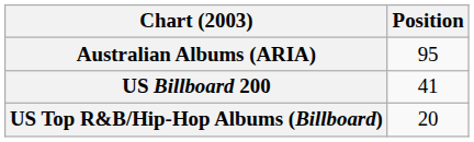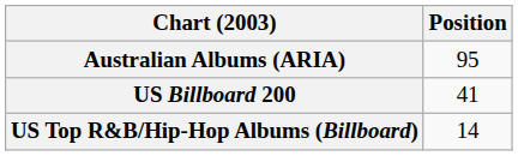 <table class="wikitable sortable plainrowheaders">
 <tr>
 <th>Chart (2003)</th>
 <th>Position</th>
 </tr>
 <tr>
 <th scope="row">Australian Albums (ARIA)</th>
 <td style="text-align:center;">95</td>
 </tr>
 <tr>
 <th scope="row">US <em>Billboard</em> 200</th>
 <td style="text-align:center;">41</td>
 </tr>
 <tr>
 <th scope="row">US Top R&B/Hip-Hop Albums (<em>Billboard</em>)</th>
-<td style="text-align:center;">20</td>
+<td style="text-align:center;">14</td>
 </tr>
 </table>
